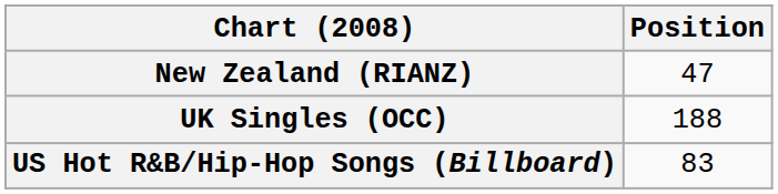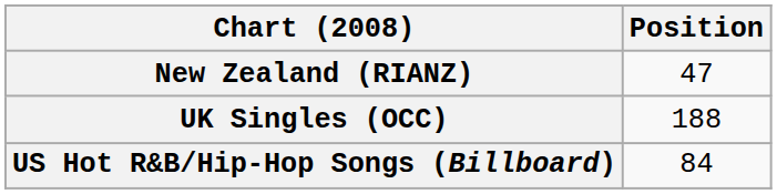 <table class="wikitable sortable plainrowheaders" style="text-align:center">
 <tr>
 <th scope="col">Chart (2008)</th>
 <th scope="col">Position</th>
 </tr>
 <tr>
 <th scope="row">New Zealand (RIANZ)</th>
 <td align="center">47</td>
 </tr>
 <tr>
 <th scope="row">UK Singles (OCC)</th>
 <td align="center">188</td>
 </tr>
 <tr>
 <th scope="row">US Hot R&B/Hip-Hop Songs (<em>Billboard</em>)</th>
-<td align="center">83</td>
+<td align="center">84</td>
 </tr>
 </table>
